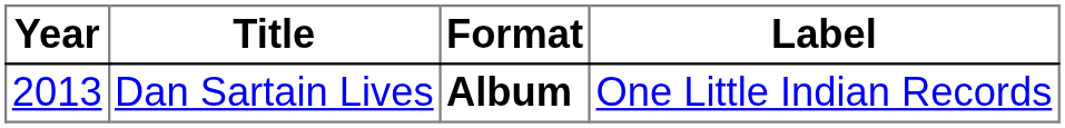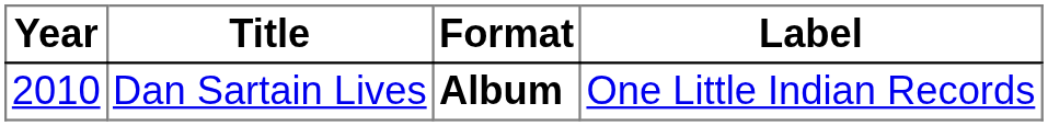 <table border=1 cellpadding=2 style="border-collapse:collapse;">
 <tr style="border-bottom:1px solid black;">
 <th>Year</th>
 <th>Title</th>
 <th>Format</th>
 <th>Label</th>
 </tr>
 <tr>
-<td><a href='#'>2013</a></td>
+<td><a href='#'>2010</a></td>
 <td><a href='#'>Dan Sartain Lives</a></td>
 <td><strong>Album</strong></td>
 <td><a href='#'>One Little Indian Records</a></td>
 </tr>
 </table>
